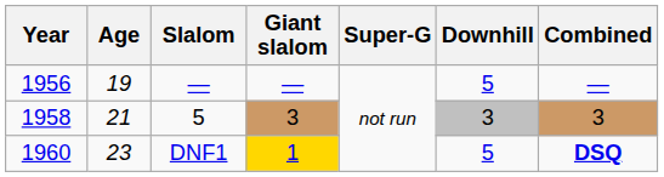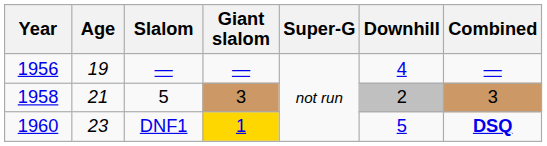 <table class=wikitable style="text-align:center">
 <tr>
 <th>  Year  </th>
 <th> Age </th>
 <th> Slalom </th>
 <th> Giant <br> slalom </th>
 <th>Super-G</th>
 <th>Downhill</th>
 <th>Combined</th>
 </tr>
 <tr>
 <td><a href='#'>1956</a></td>
 <td><em>19</em></td>
 <td><a href='#'>—</a></td>
 <td><a href='#'>—</a></td>
 <td rowspan=3><small><em>not run</em></small></td>
-<td><a href='#'>5</a></td>
+<td><a href='#'>4</a></td>
 <td><a href='#'>—</a></td>
 </tr>
 <tr>
 <td><a href='#'>1958</a></td>
 <td><em>21</em></td>
 <td>5</td>
 <td style="background:#c96;">3</td>
-<td style="background:silver;">3</td>
+<td style="background:silver;">2</td>
 <td style="background:#c96;">3</td>
 </tr>
 <tr>
 <td><a href='#'>1960</a></td>
 <td><em>23</em></td>
 <td><a href='#'>DNF1</a></td>
 <td style="background:gold;"><a href='#'>1</a></td>
 <td><a href='#'>5</a></td>
 <td><strong><a href='#'>DSQ</a></strong></td>
 </tr>
 </table>
